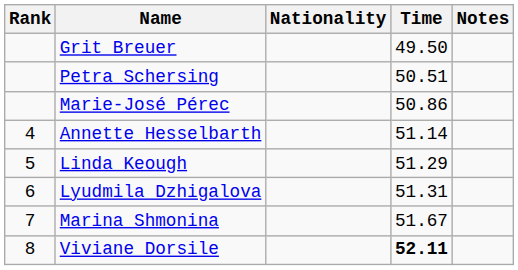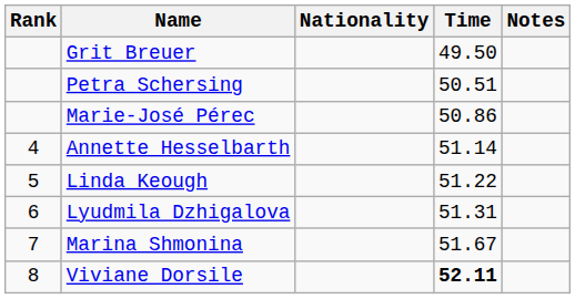 <table class="wikitable sortable" style="text-align:center">
 <tr>
 <th>Rank</th>
 <th>Name</th>
 <th>Nationality</th>
 <th>Time</th>
 <th>Notes</th>
 </tr>
 <tr>
 <td></td>
 <td align=left><a href='#'>Grit Breuer</a></td>
 <td align=left></td>
 <td>49.50</td>
 <td></td>
 </tr>
 <tr>
 <td></td>
 <td align=left><a href='#'>Petra Schersing</a></td>
 <td align=left></td>
 <td>50.51</td>
 <td></td>
 </tr>
 <tr>
 <td></td>
 <td align=left><a href='#'>Marie-José Pérec</a></td>
 <td align=left></td>
 <td>50.86</td>
 <td></td>
 </tr>
 <tr>
 <td>4</td>
 <td align=left><a href='#'>Annette Hesselbarth</a></td>
 <td align=left></td>
 <td>51.14</td>
 <td></td>
 </tr>
 <tr>
 <td>5</td>
 <td align=left><a href='#'>Linda Keough</a></td>
 <td align=left></td>
-<td>51.29</td>
+<td>51.22</td>
 <td></td>
 </tr>
 <tr>
 <td>6</td>
 <td align=left><a href='#'>Lyudmila Dzhigalova</a></td>
 <td align=left></td>
 <td>51.31</td>
 <td></td>
 </tr>
 <tr>
 <td>7</td>
 <td align=left><a href='#'>Marina Shmonina</a></td>
 <td align=left></td>
 <td>51.67</td>
 <td></td>
 </tr>
 <tr>
 <td>8</td>
 <td align=left><a href='#'>Viviane Dorsile</a></td>
 <td align=left></td>
 <td><strong>52.11</strong></td>
 <td></td>
 </tr>
 </table>
